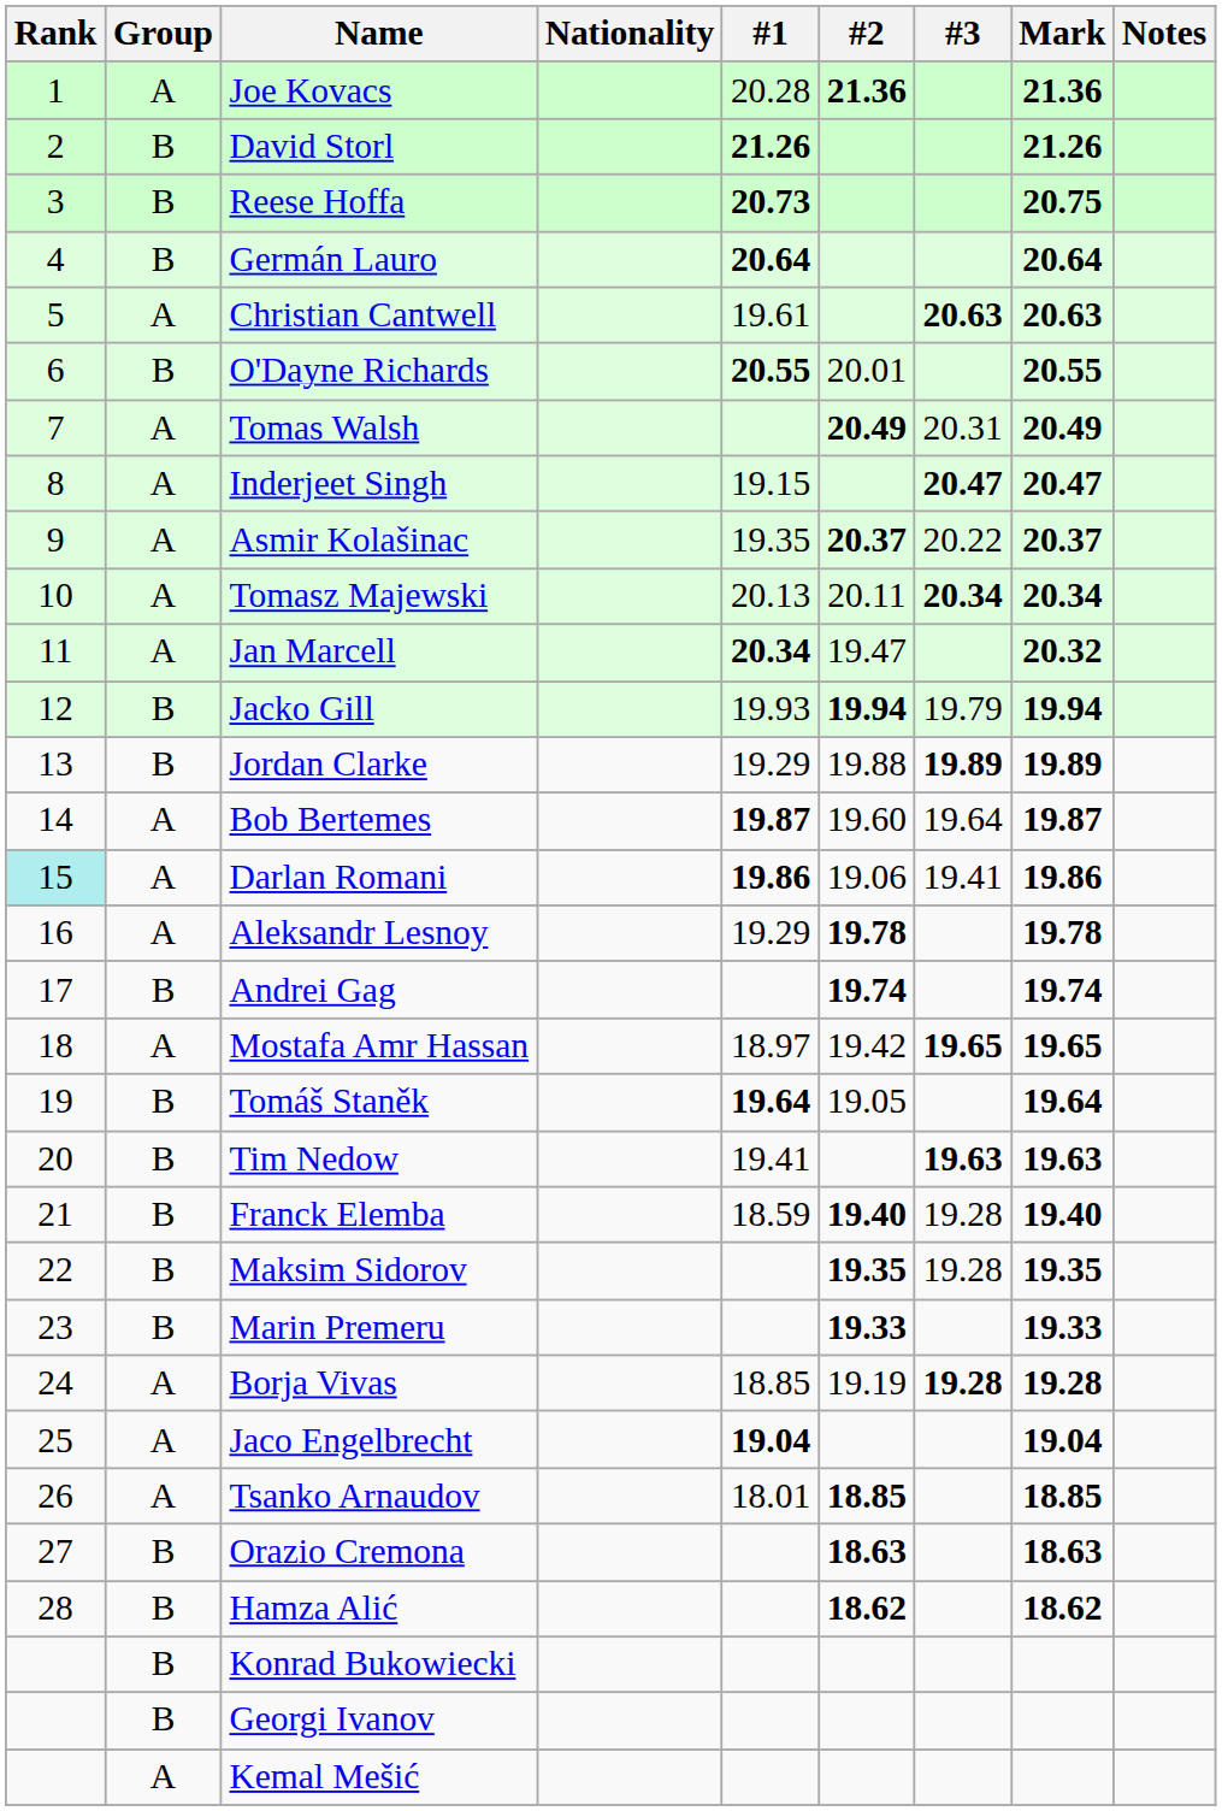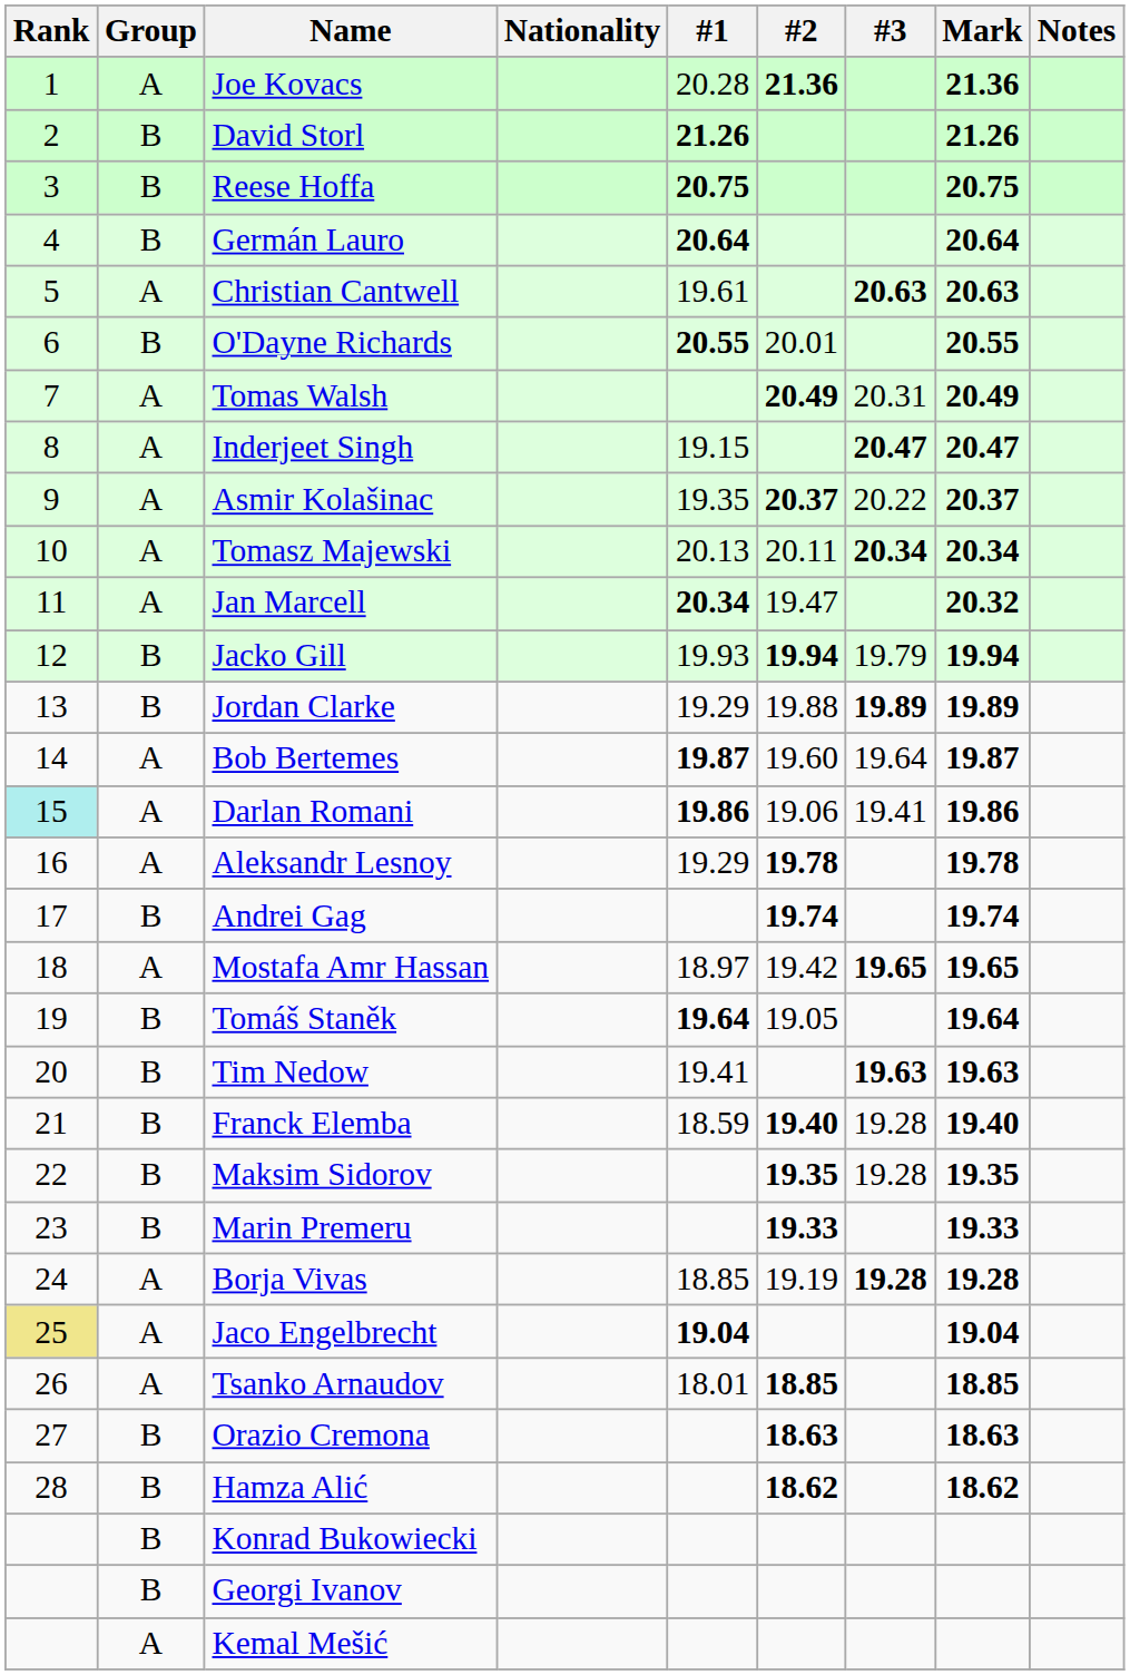 <table class="wikitable sortable" style="text-align:center">
 <tr>
 <th>Rank</th>
 <th>Group</th>
 <th>Name</th>
 <th>Nationality</th>
 <th>#1</th>
 <th>#2</th>
 <th>#3</th>
 <th>Mark</th>
 <th>Notes</th>
 </tr>
 <tr bgcolor=ccffcc>
 <td>1</td>
 <td>A</td>
 <td align=left><a href='#'>Joe Kovacs</a></td>
 <td align=left></td>
 <td>20.28</td>
 <td><strong>21.36</strong></td>
 <td></td>
 <td><strong>21.36</strong></td>
 <td></td>
 </tr>
 <tr bgcolor=ccffcc>
 <td>2</td>
 <td>B</td>
 <td align=left><a href='#'>David Storl</a></td>
 <td align=left></td>
 <td><strong>21.26</strong></td>
 <td></td>
 <td></td>
 <td><strong>21.26</strong></td>
 <td></td>
 </tr>
 <tr bgcolor=ccffcc>
 <td>3</td>
 <td>B</td>
 <td align=left><a href='#'>Reese Hoffa</a></td>
 <td align=left></td>
-<td><strong>20.73</strong></td>
+<td><strong>20.75</strong></td>
 <td></td>
 <td></td>
 <td><strong>20.75</strong></td>
 <td></td>
 </tr>
 <tr bgcolor=ddffdd>
 <td>4</td>
 <td>B</td>
 <td align=left><a href='#'>Germán Lauro</a></td>
 <td align=left></td>
 <td><strong>20.64</strong></td>
 <td></td>
 <td></td>
 <td><strong>20.64</strong></td>
 <td></td>
 </tr>
 <tr bgcolor=ddffdd>
 <td>5</td>
 <td>A</td>
 <td align=left><a href='#'>Christian Cantwell</a></td>
 <td align=left></td>
 <td>19.61</td>
 <td></td>
 <td><strong>20.63</strong></td>
 <td><strong>20.63</strong></td>
 <td></td>
 </tr>
 <tr bgcolor=ddffdd>
 <td>6</td>
 <td>B</td>
 <td align=left><a href='#'>O'Dayne Richards</a></td>
 <td align=left></td>
 <td><strong>20.55</strong></td>
 <td>20.01</td>
 <td></td>
 <td><strong>20.55</strong></td>
 <td></td>
 </tr>
 <tr bgcolor=ddffdd>
 <td>7</td>
 <td>A</td>
 <td align=left><a href='#'>Tomas Walsh</a></td>
 <td align=left></td>
 <td></td>
 <td><strong>20.49</strong></td>
 <td>20.31</td>
 <td><strong>20.49</strong></td>
 <td></td>
 </tr>
 <tr bgcolor=ddffdd>
 <td>8</td>
 <td>A</td>
 <td align=left><a href='#'>Inderjeet Singh</a></td>
 <td align=left></td>
 <td>19.15</td>
 <td></td>
 <td><strong>20.47</strong></td>
 <td><strong>20.47</strong></td>
 <td></td>
 </tr>
 <tr bgcolor=ddffdd>
 <td>9</td>
 <td>A</td>
 <td align=left><a href='#'>Asmir Kolašinac</a></td>
 <td align=left></td>
 <td>19.35</td>
 <td><strong>20.37</strong></td>
 <td>20.22</td>
 <td><strong>20.37</strong></td>
 <td></td>
 </tr>
 <tr bgcolor=ddffdd>
 <td>10</td>
 <td>A</td>
 <td align=left><a href='#'>Tomasz Majewski</a></td>
 <td align=left></td>
 <td>20.13</td>
 <td>20.11</td>
 <td><strong>20.34</strong></td>
 <td><strong>20.34</strong></td>
 <td></td>
 </tr>
 <tr bgcolor=ddffdd>
 <td>11</td>
 <td>A</td>
 <td align=left><a href='#'>Jan Marcell</a></td>
 <td align=left></td>
 <td><strong>20.34</strong></td>
 <td>19.47</td>
 <td></td>
 <td><strong>20.32</strong></td>
 <td></td>
 </tr>
 <tr bgcolor=ddffdd>
 <td>12</td>
 <td>B</td>
 <td align=left><a href='#'>Jacko Gill</a></td>
 <td align=left></td>
 <td>19.93</td>
 <td><strong>19.94</strong></td>
 <td>19.79</td>
 <td><strong>19.94</strong></td>
 <td></td>
 </tr>
 <tr>
 <td>13</td>
 <td>B</td>
 <td align=left><a href='#'>Jordan Clarke</a></td>
 <td align=left></td>
 <td>19.29</td>
 <td>19.88</td>
 <td><strong>19.89</strong></td>
 <td><strong>19.89</strong></td>
 <td></td>
 </tr>
 <tr>
 <td>14</td>
 <td>A</td>
 <td align=left><a href='#'>Bob Bertemes</a></td>
 <td align=left></td>
 <td><strong>19.87</strong></td>
 <td>19.60</td>
 <td>19.64</td>
 <td><strong>19.87</strong></td>
 <td></td>
 </tr>
 <tr>
 <td style="background: paleturquoise;">15</td>
 <td>A</td>
 <td align=left><a href='#'>Darlan Romani</a></td>
 <td align=left></td>
 <td><strong>19.86</strong></td>
 <td>19.06</td>
 <td>19.41</td>
 <td><strong>19.86</strong></td>
 <td></td>
 </tr>
 <tr>
 <td>16</td>
 <td>A</td>
 <td align=left><a href='#'>Aleksandr Lesnoy</a></td>
 <td align=left></td>
 <td>19.29</td>
 <td><strong>19.78</strong></td>
 <td></td>
 <td><strong>19.78</strong></td>
 <td></td>
 </tr>
 <tr>
 <td>17</td>
 <td>B</td>
 <td align=left><a href='#'>Andrei Gag</a></td>
 <td align=left></td>
 <td></td>
 <td><strong>19.74</strong></td>
 <td></td>
 <td><strong>19.74</strong></td>
 <td></td>
 </tr>
 <tr>
 <td>18</td>
 <td>A</td>
 <td align=left><a href='#'>Mostafa Amr Hassan</a></td>
 <td align=left></td>
 <td>18.97</td>
 <td>19.42</td>
 <td><strong>19.65</strong></td>
 <td><strong>19.65</strong></td>
 <td></td>
 </tr>
 <tr>
 <td>19</td>
 <td>B</td>
 <td align=left><a href='#'>Tomáš Staněk</a></td>
 <td align=left></td>
 <td><strong>19.64</strong></td>
 <td>19.05</td>
 <td></td>
 <td><strong>19.64</strong></td>
 <td></td>
 </tr>
 <tr>
 <td>20</td>
 <td>B</td>
 <td align=left><a href='#'>Tim Nedow</a></td>
 <td align=left></td>
 <td>19.41</td>
 <td></td>
 <td><strong>19.63</strong></td>
 <td><strong>19.63</strong></td>
 <td></td>
 </tr>
 <tr>
 <td>21</td>
 <td>B</td>
 <td align=left><a href='#'>Franck Elemba</a></td>
 <td align=left></td>
 <td>18.59</td>
 <td><strong>19.40</strong></td>
 <td>19.28</td>
 <td><strong>19.40</strong></td>
 <td></td>
 </tr>
 <tr>
 <td>22</td>
 <td>B</td>
 <td align=left><a href='#'>Maksim Sidorov</a></td>
 <td align=left></td>
 <td></td>
 <td><strong>19.35</strong></td>
 <td>19.28</td>
 <td><strong>19.35</strong></td>
 <td></td>
 </tr>
 <tr>
 <td>23</td>
 <td>B</td>
 <td align=left><a href='#'>Marin Premeru</a></td>
 <td align=left></td>
 <td></td>
 <td><strong>19.33</strong></td>
 <td></td>
 <td><strong>19.33</strong></td>
 <td></td>
 </tr>
 <tr>
 <td>24</td>
 <td>A</td>
 <td align=left><a href='#'>Borja Vivas</a></td>
 <td align=left></td>
 <td>18.85</td>
 <td>19.19</td>
 <td><strong>19.28</strong></td>
 <td><strong>19.28</strong></td>
 <td></td>
 </tr>
 <tr>
-<td>25</td>
+<td style="background: khaki;">25</td>
 <td>A</td>
 <td align=left><a href='#'>Jaco Engelbrecht</a></td>
 <td align=left></td>
 <td><strong>19.04</strong></td>
 <td></td>
 <td></td>
 <td><strong>19.04</strong></td>
 <td></td>
 </tr>
 <tr>
 <td>26</td>
 <td>A</td>
 <td align=left><a href='#'>Tsanko Arnaudov</a></td>
 <td align=left></td>
 <td>18.01</td>
 <td><strong>18.85</strong></td>
 <td></td>
 <td><strong>18.85</strong></td>
 <td></td>
 </tr>
 <tr>
 <td>27</td>
 <td>B</td>
 <td align=left><a href='#'>Orazio Cremona</a></td>
 <td align=left></td>
 <td></td>
 <td><strong>18.63</strong></td>
 <td></td>
 <td><strong>18.63</strong></td>
 <td></td>
 </tr>
 <tr>
 <td>28</td>
 <td>B</td>
 <td align=left><a href='#'>Hamza Alić</a></td>
 <td align=left></td>
 <td></td>
 <td><strong>18.62</strong></td>
 <td></td>
 <td><strong>18.62</strong></td>
 <td></td>
 </tr>
 <tr>
 <td></td>
 <td>B</td>
 <td align=left><a href='#'>Konrad Bukowiecki</a></td>
 <td align=left></td>
 <td></td>
 <td></td>
 <td></td>
 <td><strong></strong></td>
 <td></td>
 </tr>
 <tr>
 <td></td>
 <td>B</td>
 <td align=left><a href='#'>Georgi Ivanov</a></td>
 <td align=left></td>
 <td></td>
 <td></td>
 <td></td>
 <td><strong></strong></td>
 <td></td>
 </tr>
 <tr>
 <td></td>
 <td>A</td>
 <td align=left><a href='#'>Kemal Mešić</a></td>
 <td align=left></td>
 <td></td>
 <td></td>
 <td></td>
 <td><strong></strong></td>
 <td></td>
 </tr>
 </table>
